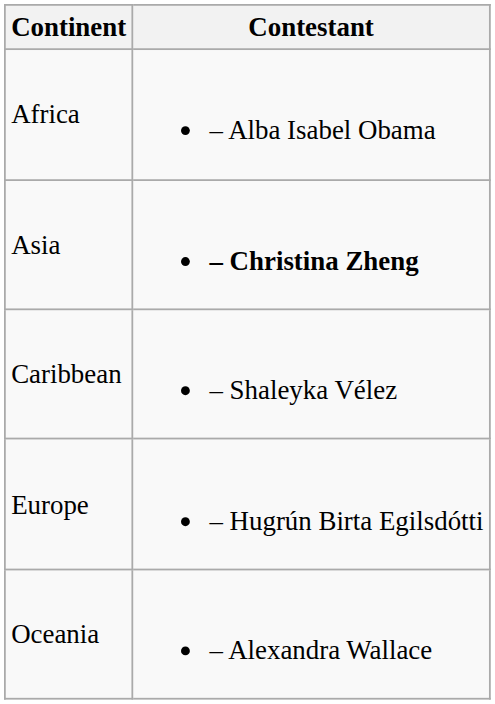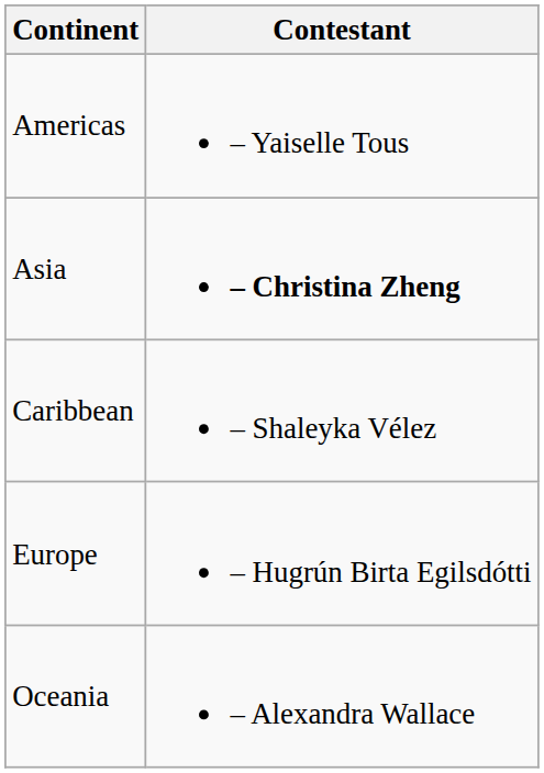 <table class="wikitable sortable" style="font-size:95%;">
 <tr>
 <th>Continent</th>
 <th>Contestant</th>
 </tr>
 <tr>
-<td>Africa</td>
-<td><br><ul><li> – Alba Isabel Obama</li></ul></td>
+<td>Americas</td>
+<td><br><ul><li> – Yaiselle Tous</li></ul></td>
 </tr>
 <tr>
 <td>Asia</td>
 <td><strong><br><ul><li> – Christina Zheng</li></ul></strong></td>
 </tr>
 <tr>
 <td>Caribbean</td>
 <td><br><ul><li> – Shaleyka Vélez</li></ul></td>
 </tr>
 <tr>
 <td>Europe</td>
 <td><br><ul><li> – Hugrún Birta Egilsdótti</li></ul></td>
 </tr>
 <tr>
 <td>Oceania</td>
 <td><br><ul><li> – Alexandra Wallace</li></ul></td>
 </tr>
 </table>
